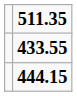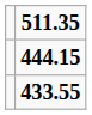 <table class="wikitable">
 <tr>
 <td></td>
 <td align=center><strong>511.35</strong></td>
 </tr>
 <tr>
 <td></td>
-<td align=center><strong>433.55</strong></td>
+<td align=center><strong>444.15</strong></td>
 </tr>
 <tr>
 <td></td>
-<td align=center><strong>444.15</strong></td>
+<td align=center><strong>433.55</strong></td>
 </tr>
 </table>
